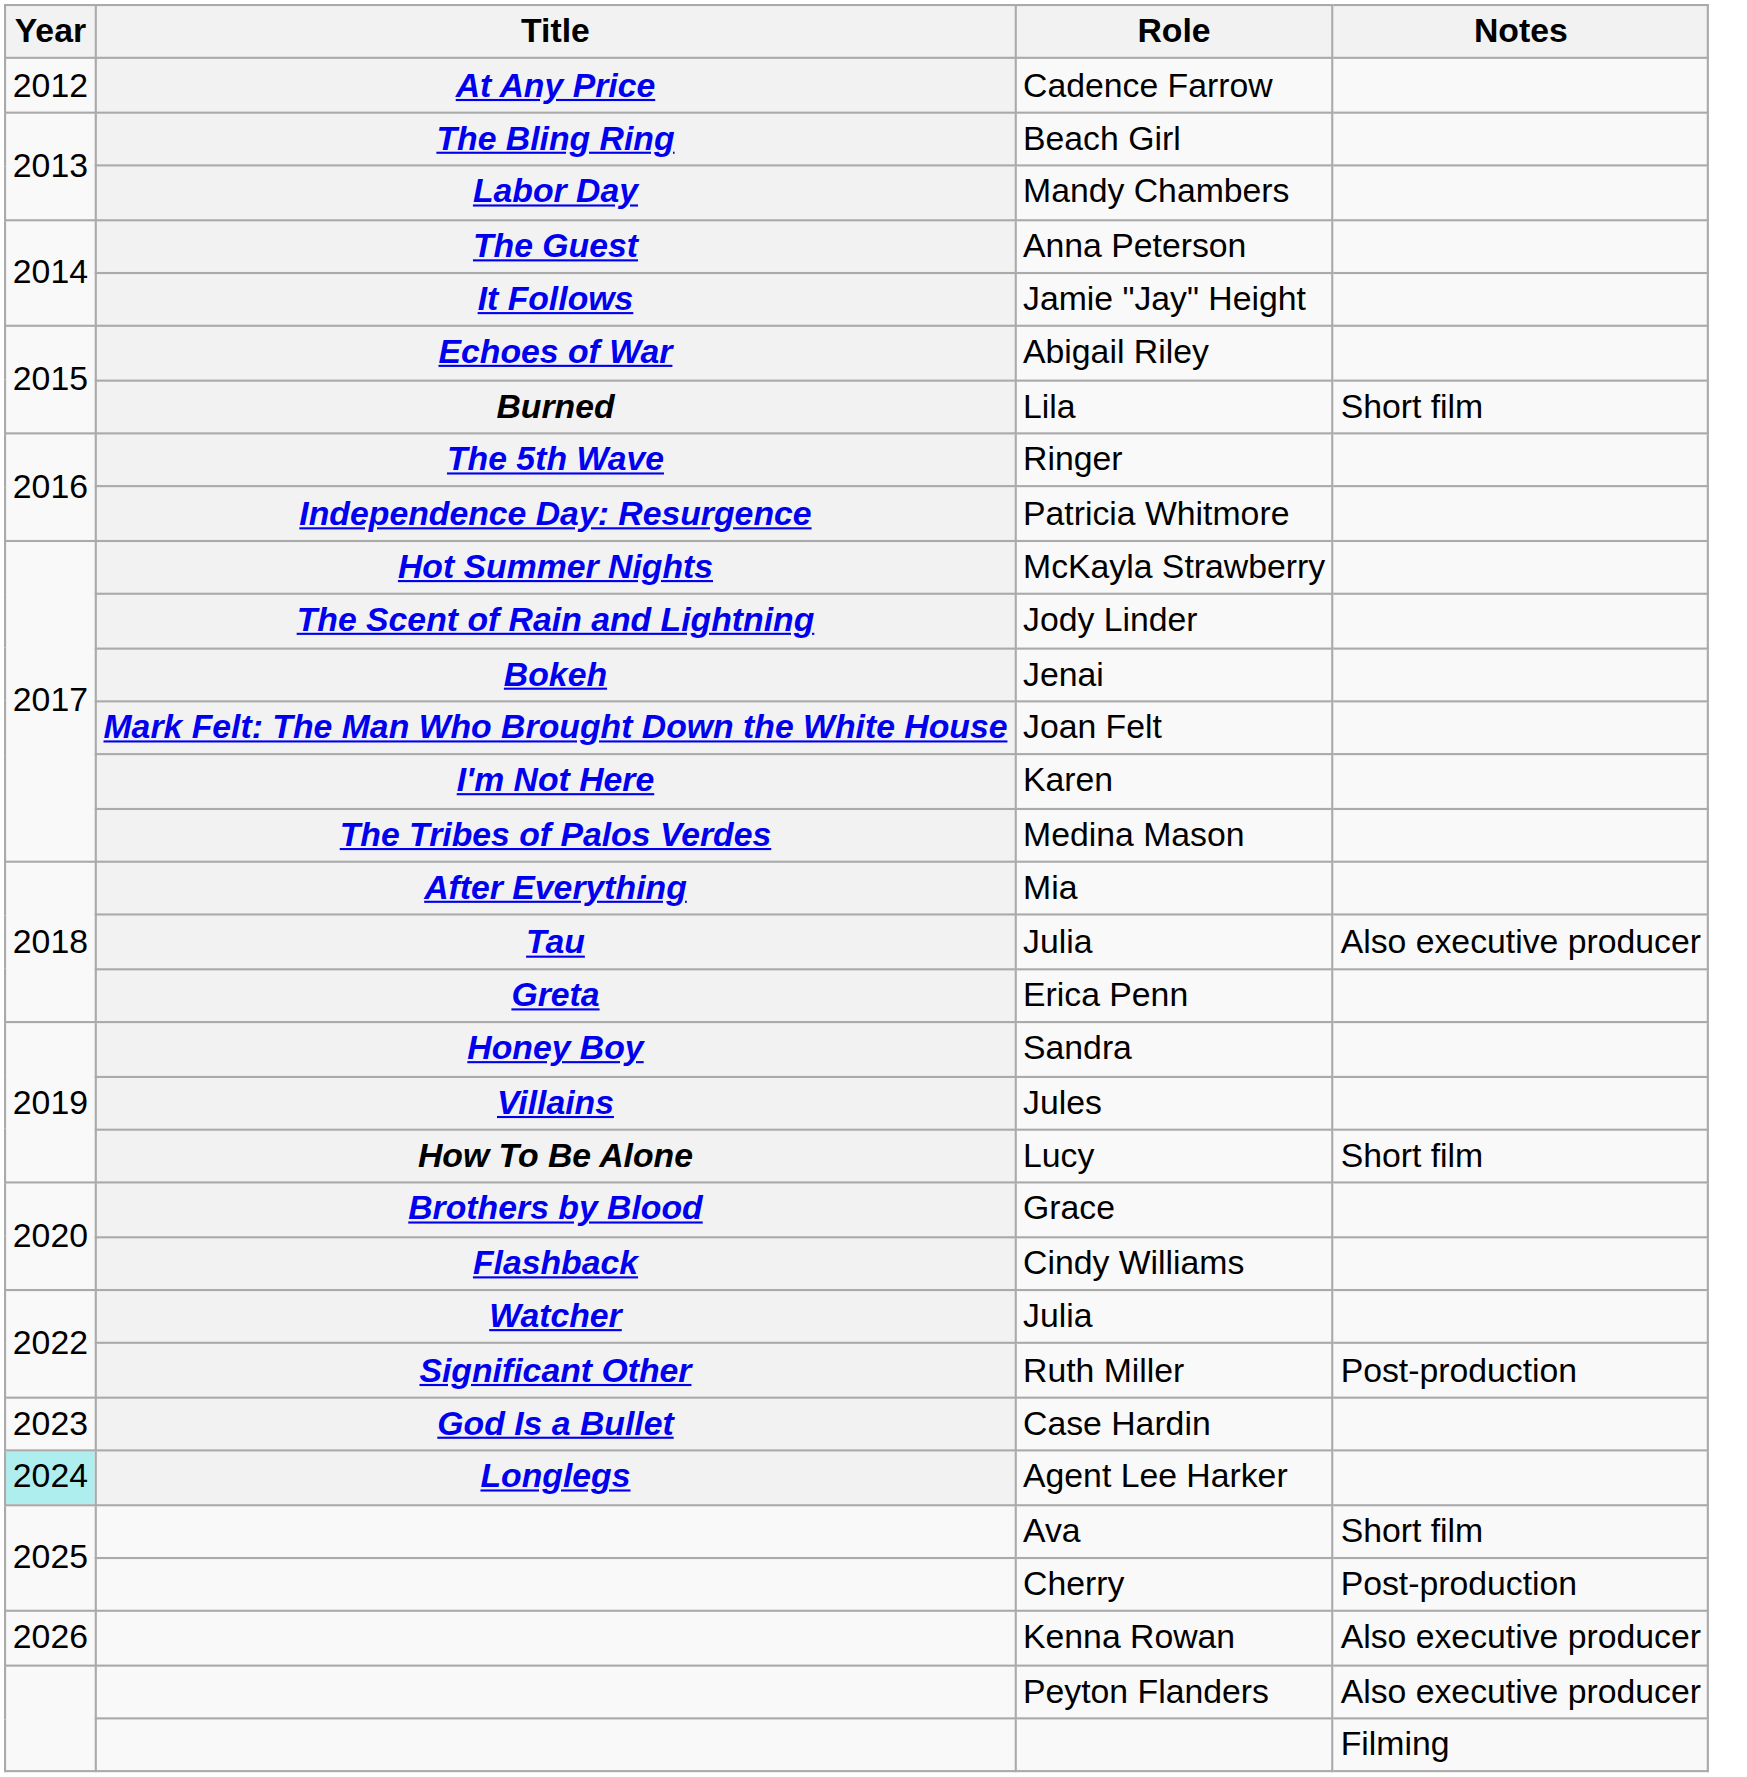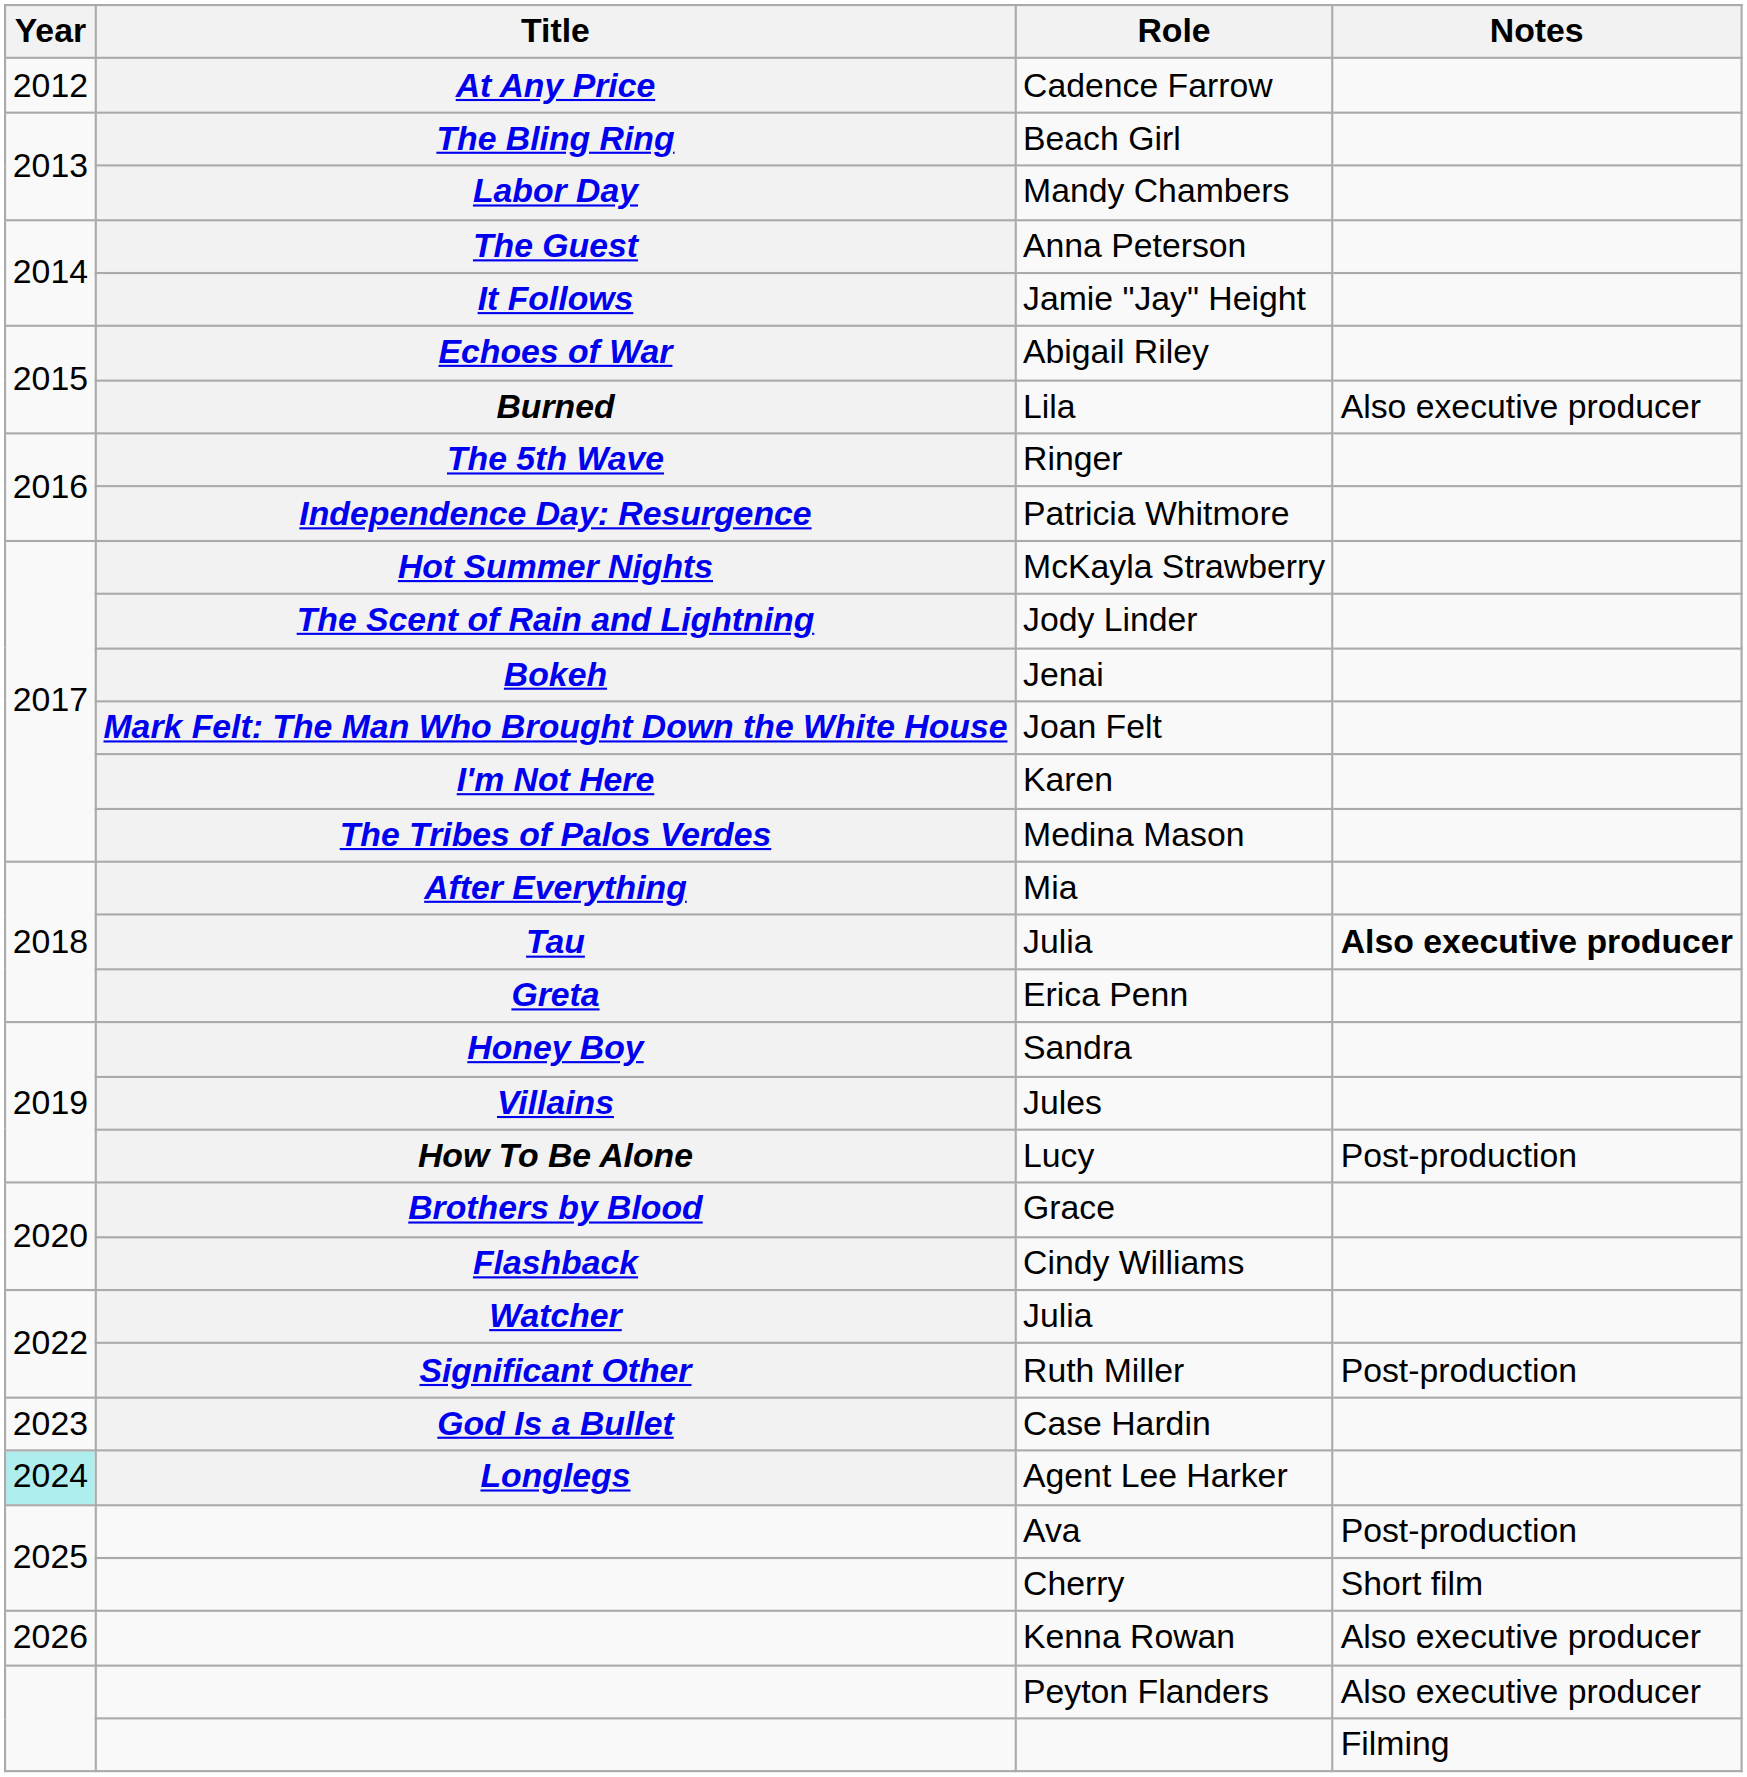 <table class="wikitable plainrowheaders sortable">
 <tr>
 <th scope="col">Year</th>
 <th scope="col">Title</th>
 <th scope="col">Role</th>
 <th scope="col" class="unsortable">Notes</th>
 </tr>
 <tr>
 <td>2012</td>
 <th scope="row"><em><a href='#'>At Any Price</a></em></th>
 <td>Cadence Farrow</td>
 <td></td>
 </tr>
 <tr>
 <td rowspan="2">2013</td>
 <th scope="row"><em><a href='#'>The Bling Ring</a></em></th>
 <td>Beach Girl</td>
 <td></td>
 </tr>
 <tr>
 <th scope="row"><em><a href='#'>Labor Day</a></em></th>
 <td>Mandy Chambers</td>
 <td></td>
 </tr>
 <tr>
 <td rowspan="2">2014</td>
 <th scope="row"><em><a href='#'>The Guest</a></em></th>
 <td>Anna Peterson</td>
 <td></td>
 </tr>
 <tr>
 <th scope="row"><em><a href='#'>It Follows</a></em></th>
 <td>Jamie "Jay" Height</td>
 <td></td>
 </tr>
 <tr>
 <td rowspan="2">2015</td>
 <th scope="row"><em><a href='#'>Echoes of War</a></em></th>
 <td>Abigail Riley</td>
 <td></td>
 </tr>
 <tr>
 <th scope="row"><em>Burned</em></th>
 <td>Lila</td>
-<td>Short film</td>
+<td>Also executive producer</td>
 </tr>
 <tr>
 <td rowspan="2">2016</td>
 <th scope="row"><em><a href='#'>The 5th Wave</a></em></th>
 <td>Ringer</td>
 <td></td>
 </tr>
 <tr>
 <th scope="row"><em><a href='#'>Independence Day: Resurgence</a></em></th>
 <td>Patricia Whitmore</td>
 <td></td>
 </tr>
 <tr>
 <td rowspan="6">2017</td>
 <th scope="row"><em><a href='#'>Hot Summer Nights</a></em></th>
 <td>McKayla Strawberry</td>
 <td></td>
 </tr>
 <tr>
 <th scope="row"><em><a href='#'>The Scent of Rain and Lightning</a></em></th>
 <td>Jody Linder</td>
 <td></td>
 </tr>
 <tr>
 <th scope="row"><em><a href='#'>Bokeh</a></em></th>
 <td>Jenai</td>
 <td></td>
 </tr>
 <tr>
 <th scope="row"><em><a href='#'>Mark Felt: The Man Who Brought Down the White House</a></em></th>
 <td>Joan Felt</td>
 <td></td>
 </tr>
 <tr>
 <th scope="row"><em><a href='#'>I'm Not Here</a></em></th>
 <td>Karen</td>
 <td></td>
 </tr>
 <tr>
 <th scope="row"><em><a href='#'>The Tribes of Palos Verdes</a></em></th>
 <td>Medina Mason</td>
 <td></td>
 </tr>
 <tr>
 <td rowspan="3">2018</td>
 <th scope="row"><em><a href='#'>After Everything</a></em></th>
 <td>Mia</td>
 <td></td>
 </tr>
 <tr>
 <th scope="row"><em><a href='#'>Tau</a></em></th>
 <td>Julia</td>
-<td>Also executive producer</td>
+<td><strong>Also executive producer</strong></td>
 </tr>
 <tr>
 <th scope="row"><em><a href='#'>Greta</a></em></th>
 <td>Erica Penn</td>
 <td></td>
 </tr>
 <tr>
 <td rowspan="3">2019</td>
 <th scope="row"><em><a href='#'>Honey Boy</a></em></th>
 <td>Sandra</td>
 <td></td>
 </tr>
 <tr>
 <th scope="row"><em><a href='#'>Villains</a></em></th>
 <td>Jules</td>
 <td></td>
 </tr>
 <tr>
 <th scope="row"><em>How To Be Alone</em></th>
 <td>Lucy</td>
-<td>Short film</td>
+<td>Post-production</td>
 </tr>
 <tr>
 <td rowspan="2">2020</td>
 <th scope="row"><em><a href='#'>Brothers by Blood</a></em></th>
 <td>Grace</td>
 <td></td>
 </tr>
 <tr>
 <th scope="row"><em><a href='#'>Flashback</a></em></th>
 <td>Cindy Williams</td>
 <td></td>
 </tr>
 <tr>
 <td rowspan="2">2022</td>
 <th scope="row"><em><a href='#'>Watcher</a></em></th>
 <td>Julia</td>
 <td></td>
 </tr>
 <tr>
 <th scope="row"><em><a href='#'>Significant Other</a></em></th>
 <td>Ruth Miller</td>
 <td>Post-production</td>
 </tr>
 <tr>
 <td>2023</td>
 <th scope="row"><em><a href='#'>God Is a Bullet</a></em></th>
 <td>Case Hardin</td>
 <td></td>
 </tr>
 <tr>
 <td style="background: paleturquoise;">2024</td>
 <th scope="row"><em><a href='#'>Longlegs</a></em></th>
 <td>Agent Lee Harker</td>
 <td></td>
 </tr>
 <tr>
 <td rowspan="2">2025</td>
 <td></td>
 <td>Ava</td>
-<td>Short film</td>
+<td>Post-production</td>
 </tr>
 <tr>
 <td></td>
 <td>Cherry</td>
-<td>Post-production</td>
+<td>Short film</td>
 </tr>
 <tr>
 <td>2026</td>
 <td></td>
 <td>Kenna Rowan</td>
 <td>Also executive producer</td>
 </tr>
 <tr>
 <td rowspan="2"></td>
 <td></td>
 <td>Peyton Flanders</td>
 <td>Also executive producer</td>
 </tr>
 <tr>
 <td></td>
 <td></td>
 <td>Filming</td>
 </tr>
 </table>
